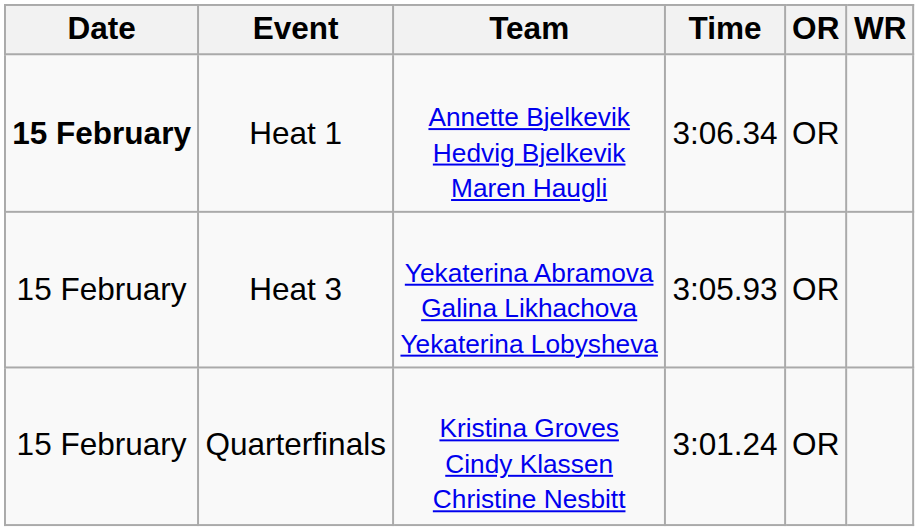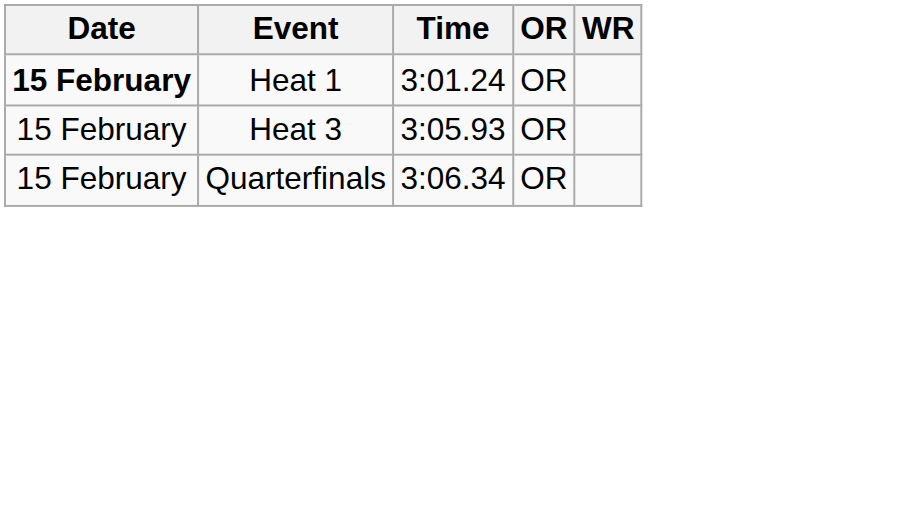 <table class="wikitable" style="text-align:center">
 <tr>
 <th>Date</th>
 <th>Event</th>
-<th>Team</th>
 <th>Time</th>
 <th>OR</th>
 <th>WR</th>
 </tr>
 <tr>
 <td><strong>15 February</strong></td>
 <td>Heat 1</td>
-<td><small><br><a href='#'>Annette Bjelkevik</a><br><a href='#'>Hedvig Bjelkevik</a><br><a href='#'>Maren Haugli</a></small></td>
-<td>3:06.34</td>
+<td>3:01.24</td>
 <td>OR</td>
 <td></td>
 </tr>
 <tr>
 <td>15 February</td>
 <td>Heat 3</td>
-<td><small><br><a href='#'>Yekaterina Abramova</a><br><a href='#'>Galina Likhachova</a><br><a href='#'>Yekaterina Lobysheva</a></small></td>
 <td>3:05.93</td>
 <td>OR</td>
 <td></td>
 </tr>
 <tr>
 <td>15 February</td>
 <td>Quarterfinals</td>
-<td><small><br><a href='#'>Kristina Groves</a><br><a href='#'>Cindy Klassen</a><br><a href='#'>Christine Nesbitt</a></small></td>
-<td>3:01.24</td>
+<td>3:06.34</td>
 <td>OR</td>
 <td></td>
 </tr>
 </table>
